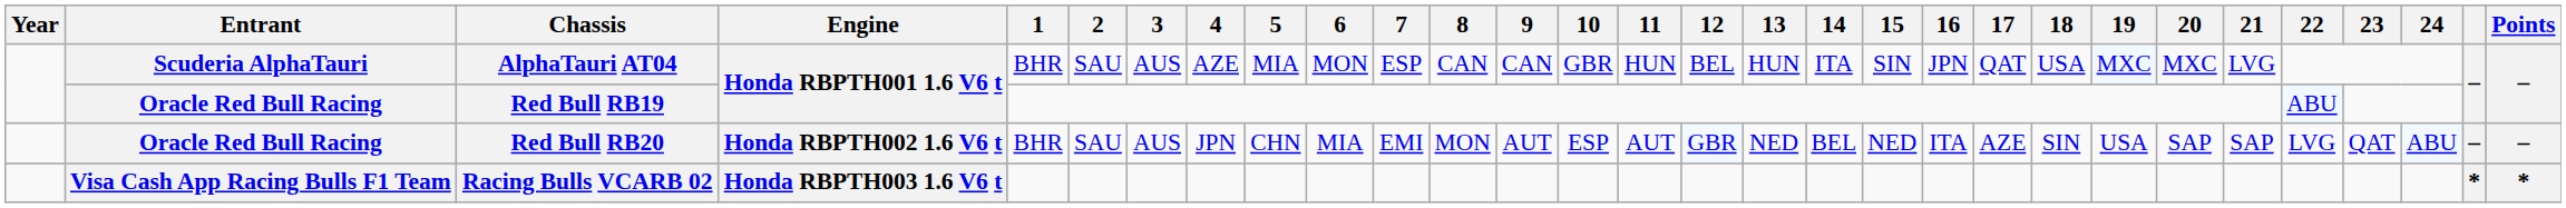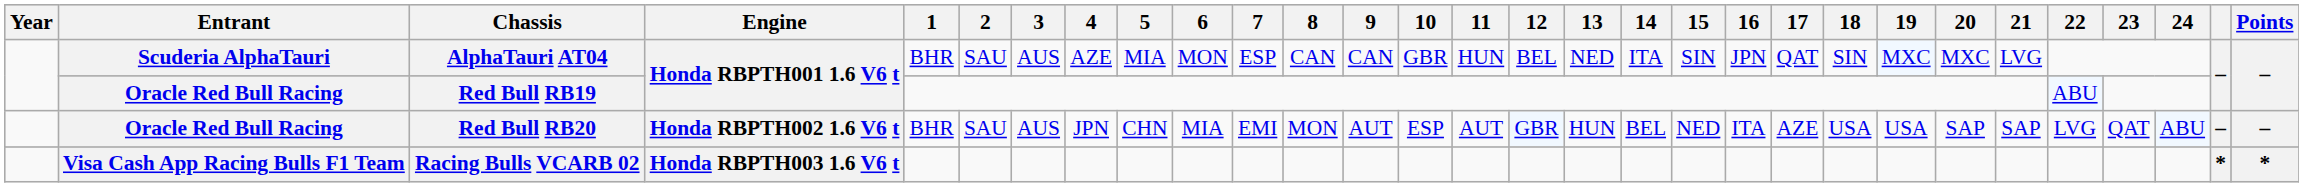 <table class="wikitable" style="text-align:center; font-size:85%">
 <tr>
 <th>Year</th>
 <th>Entrant</th>
 <th>Chassis</th>
 <th>Engine</th>
 <th>1</th>
 <th>2</th>
 <th>3</th>
 <th>4</th>
 <th>5</th>
 <th>6</th>
 <th>7</th>
 <th>8</th>
 <th>9</th>
 <th>10</th>
 <th>11</th>
 <th>12</th>
 <th>13</th>
 <th>14</th>
 <th>15</th>
 <th>16</th>
 <th>17</th>
 <th>18</th>
 <th>19</th>
 <th>20</th>
 <th>21</th>
 <th>22</th>
 <th>23</th>
 <th>24</th>
 <th></th>
 <th><a href='#'>Points</a></th>
 </tr>
 <tr>
 <td rowspan=2 id=2023R></td>
 <th nowrap><a href='#'>Scuderia AlphaTauri</a></th>
 <th nowrap><a href='#'>AlphaTauri</a> <a href='#'>AT04</a></th>
 <th rowspan=2 nowrap><a href='#'>Honda</a> RBPTH001 1.6 <a href='#'>V6</a> <a href='#'>t</a></th>
 <td><a href='#'>BHR</a></td>
 <td><a href='#'>SAU</a></td>
 <td><a href='#'>AUS</a></td>
 <td><a href='#'>AZE</a></td>
 <td><a href='#'>MIA</a></td>
 <td><a href='#'>MON</a></td>
 <td><a href='#'>ESP</a></td>
 <td><a href='#'>CAN</a></td>
 <td><a href='#'>CAN</a></td>
 <td><a href='#'>GBR</a></td>
 <td><a href='#'>HUN</a></td>
 <td><a href='#'>BEL</a></td>
-<td><a href='#'>HUN</a></td>
+<td><a href='#'>NED</a></td>
 <td><a href='#'>ITA</a></td>
 <td><a href='#'>SIN</a></td>
 <td><a href='#'>JPN</a></td>
 <td><a href='#'>QAT</a></td>
-<td><a href='#'>USA</a></td>
+<td><a href='#'>SIN</a></td>
 <td style="background:#F1F8FF;"><a href='#'>MXC</a><br></td>
 <td><a href='#'>MXC</a></td>
 <td><a href='#'>LVG</a></td>
 <td colspan=3></td>
 <th rowspan=2>–</th>
 <th rowspan=2>–</th>
 </tr>
 <tr>
 <th nowrap><a href='#'>Oracle Red Bull Racing</a></th>
 <th nowrap><a href='#'>Red Bull</a> <a href='#'>RB19</a></th>
 <td colspan=21></td>
 <td style="background:#F1F8FF;"><a href='#'>ABU</a><br></td>
 <td colspan=2></td>
 </tr>
 <tr>
 <td id=2024R></td>
 <th nowrap><a href='#'>Oracle Red Bull Racing</a></th>
 <th nowrap><a href='#'>Red Bull</a> <a href='#'>RB20</a></th>
 <th nowrap><a href='#'>Honda</a> RBPTH002 1.6 <a href='#'>V6</a> <a href='#'>t</a></th>
 <td><a href='#'>BHR</a></td>
 <td><a href='#'>SAU</a></td>
 <td><a href='#'>AUS</a></td>
 <td><a href='#'>JPN</a></td>
 <td><a href='#'>CHN</a></td>
 <td><a href='#'>MIA</a></td>
 <td><a href='#'>EMI</a></td>
 <td><a href='#'>MON</a></td>
 <td><a href='#'>AUT</a></td>
 <td><a href='#'>ESP</a></td>
 <td><a href='#'>AUT</a></td>
 <td style="background:#F1F8FF;"><a href='#'>GBR</a><br></td>
-<td><a href='#'>NED</a></td>
+<td><a href='#'>HUN</a></td>
 <td><a href='#'>BEL</a></td>
 <td><a href='#'>NED</a></td>
 <td><a href='#'>ITA</a></td>
 <td><a href='#'>AZE</a></td>
-<td><a href='#'>SIN</a></td>
+<td><a href='#'>USA</a></td>
 <td><a href='#'>USA</a></td>
 <td><a href='#'>SAP</a></td>
 <td><a href='#'>SAP</a></td>
 <td><a href='#'>LVG</a></td>
 <td><a href='#'>QAT</a></td>
 <td style="background:#F1F8FF;"><a href='#'>ABU</a><br></td>
 <th>–</th>
 <th>–</th>
 </tr>
 <tr>
 <td id=2025R></td>
 <th nowrap><a href='#'>Visa Cash App Racing Bulls F1 Team</a></th>
 <th nowrap><a href='#'>Racing Bulls</a> <a href='#'>VCARB 02</a></th>
 <th nowrap><a href='#'>Honda</a> RBPTH003 1.6 <a href='#'>V6</a> <a href='#'>t</a></th>
 <td></td>
 <td></td>
 <td></td>
 <td></td>
 <td></td>
 <td></td>
 <td></td>
 <td></td>
 <td></td>
 <td></td>
 <td></td>
 <td></td>
 <td></td>
 <td></td>
 <td></td>
 <td></td>
 <td></td>
 <td></td>
 <td></td>
 <td></td>
 <td></td>
 <td></td>
 <td></td>
 <td></td>
 <th>*</th>
 <th>*</th>
 </tr>
 </table>
